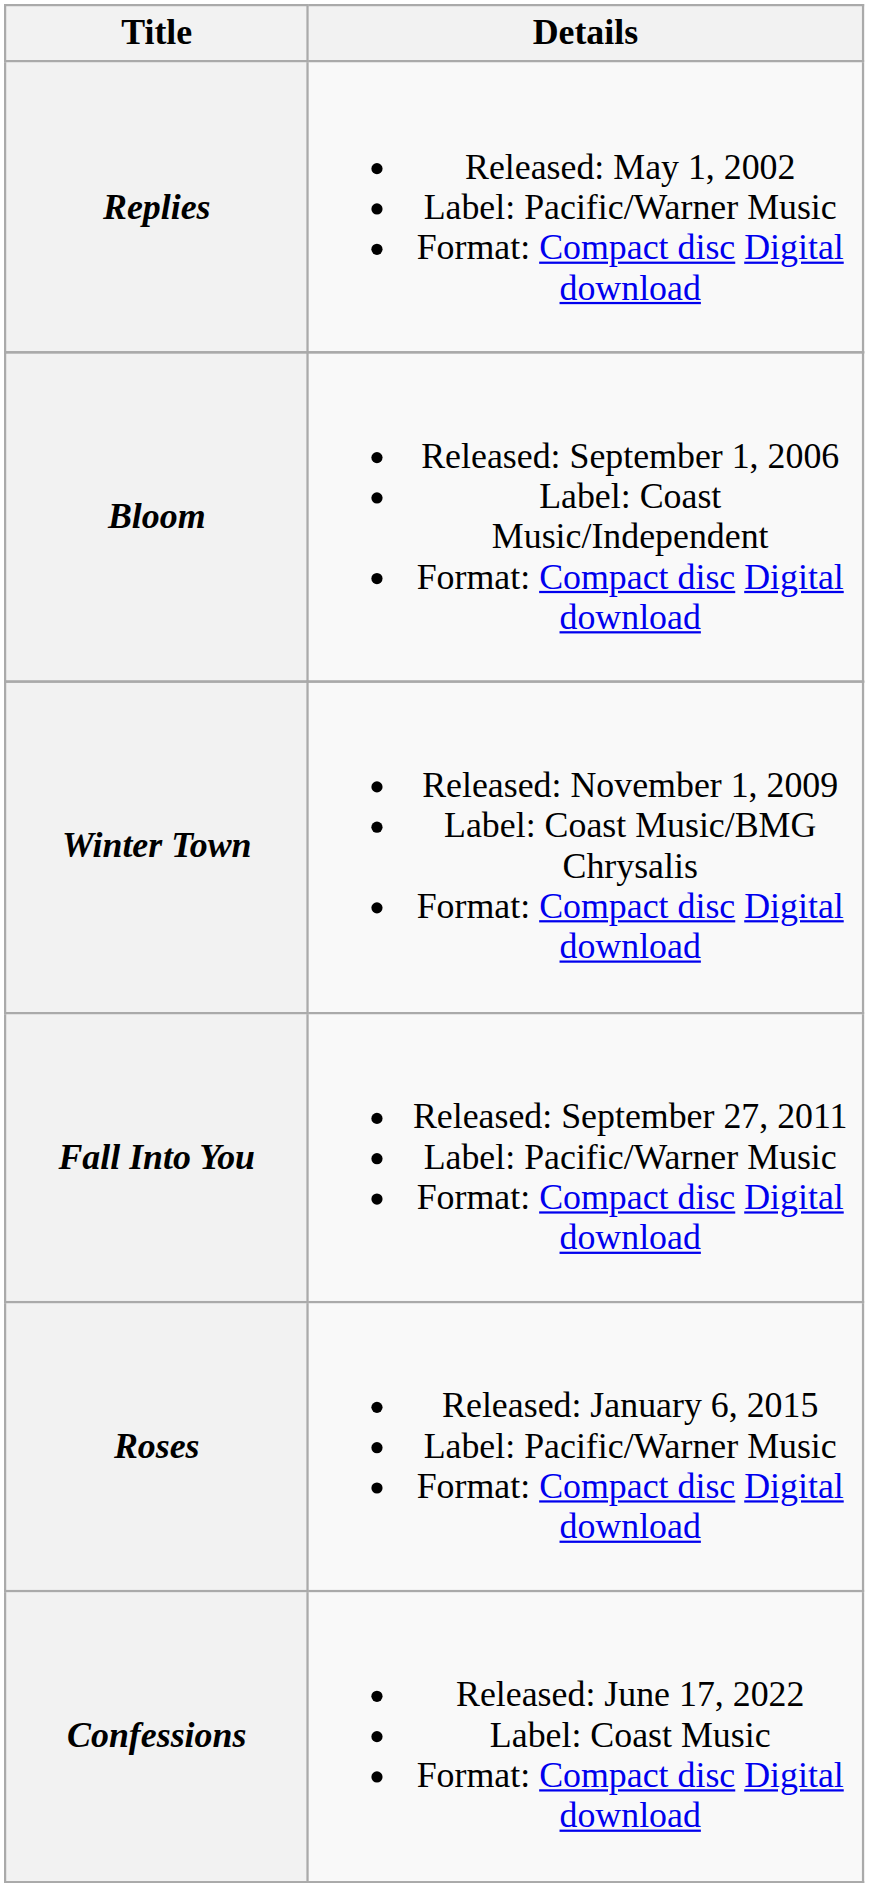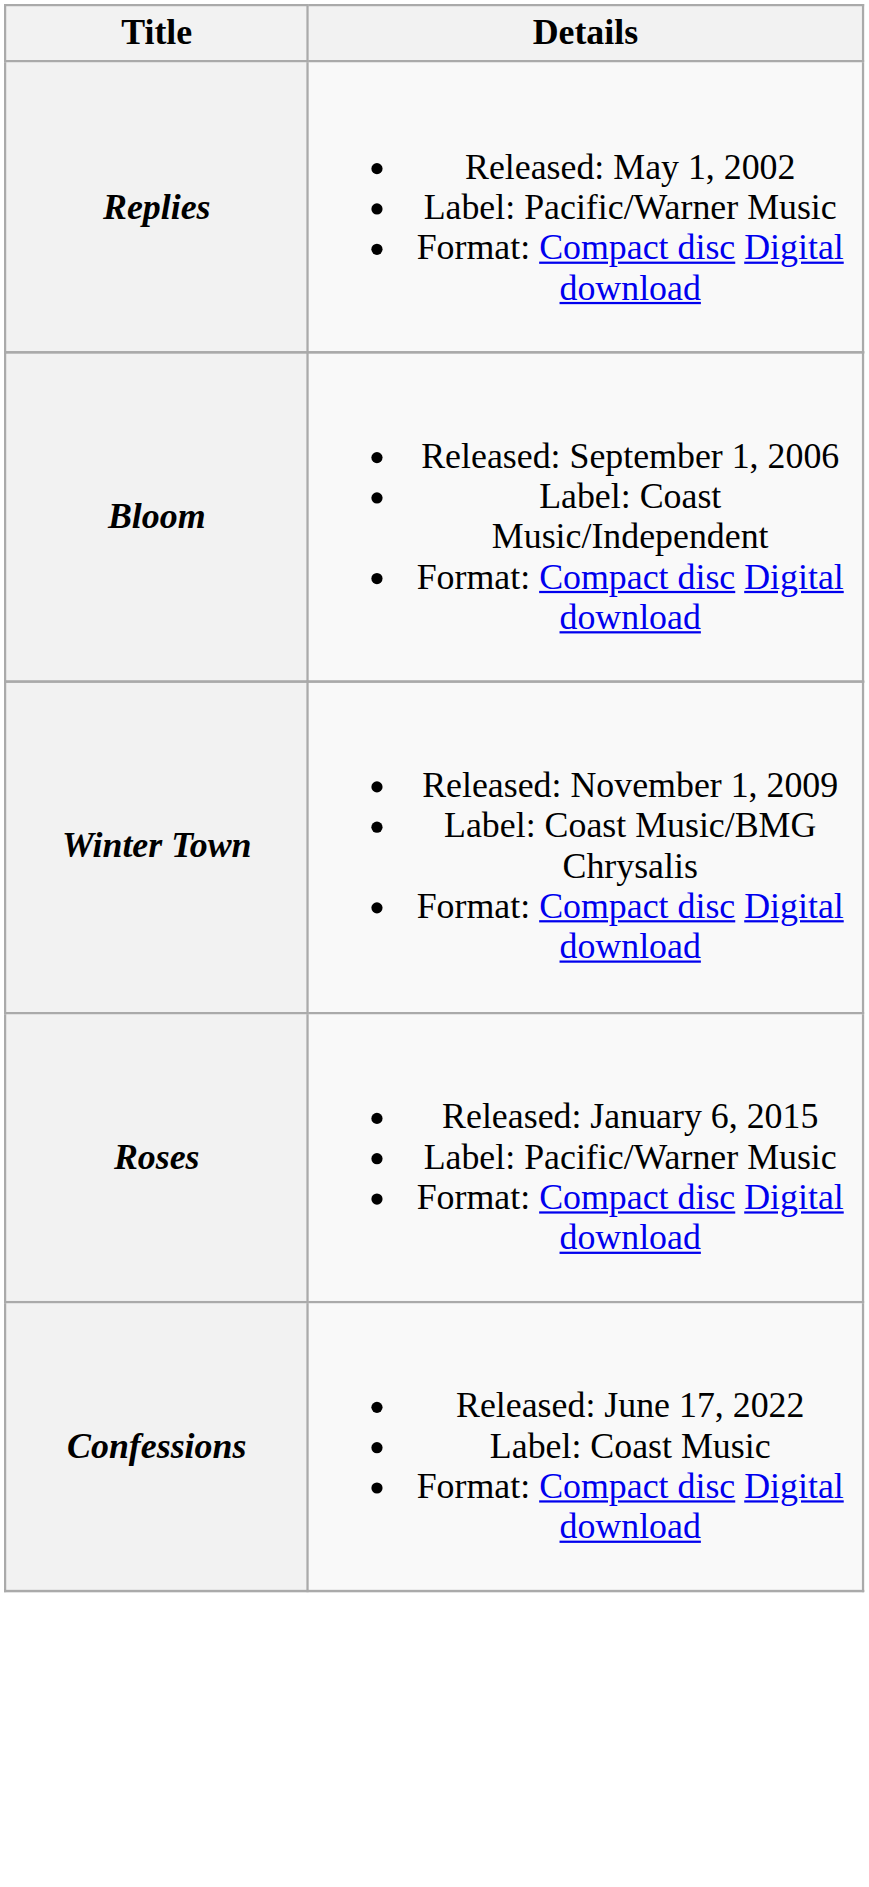 <table class="wikitable plainrowheaders" style="text-align:center;">
 <tr>
 <th scope="col" style="width:8em;">Title</th>
 <th scope="col" style="width:15em;">Details</th>
 </tr>
 <tr>
 <th scope="row"><em>Replies</em></th>
 <td><br><ul><li>Released: May 1, 2002</li><li>Label: Pacific/Warner Music</li><li>Format: <a href='#'>Compact disc</a> <a href='#'>Digital download</a></li></ul></td>
 </tr>
 <tr>
 </tr>
 <tr>
 <th scope="row"><em>Bloom</em></th>
 <td><br><ul><li>Released: September 1, 2006</li><li>Label: Coast Music/Independent</li><li>Format: <a href='#'>Compact disc</a> <a href='#'>Digital download</a></li></ul></td>
 </tr>
 <tr>
 </tr>
 <tr>
 <th scope="row"><em>Winter Town</em></th>
 <td><br><ul><li>Released: November 1, 2009</li><li>Label: Coast Music/BMG Chrysalis</li><li>Format: <a href='#'>Compact disc</a> <a href='#'>Digital download</a></li></ul></td>
 </tr>
 <tr>
-<th scope="row"><em>Fall Into You</em></th>
-<td><br><ul><li>Released: September 27, 2011</li><li>Label: Pacific/Warner Music</li><li>Format: <a href='#'>Compact disc</a> <a href='#'>Digital download</a></li></ul></td>
-</tr>
-<tr>
 <th scope="row"><em>Roses</em></th>
 <td><br><ul><li>Released: January 6, 2015</li><li>Label: Pacific/Warner Music</li><li>Format: <a href='#'>Compact disc</a> <a href='#'>Digital download</a></li></ul></td>
 </tr>
 <tr>
 <th scope="row"><em>Confessions</em></th>
 <td><br><ul><li>Released: June 17, 2022</li><li>Label: Coast Music</li><li>Format: <a href='#'>Compact disc</a> <a href='#'>Digital download</a></li></ul></td>
 </tr>
 <tr>
 </tr>
 </table>
